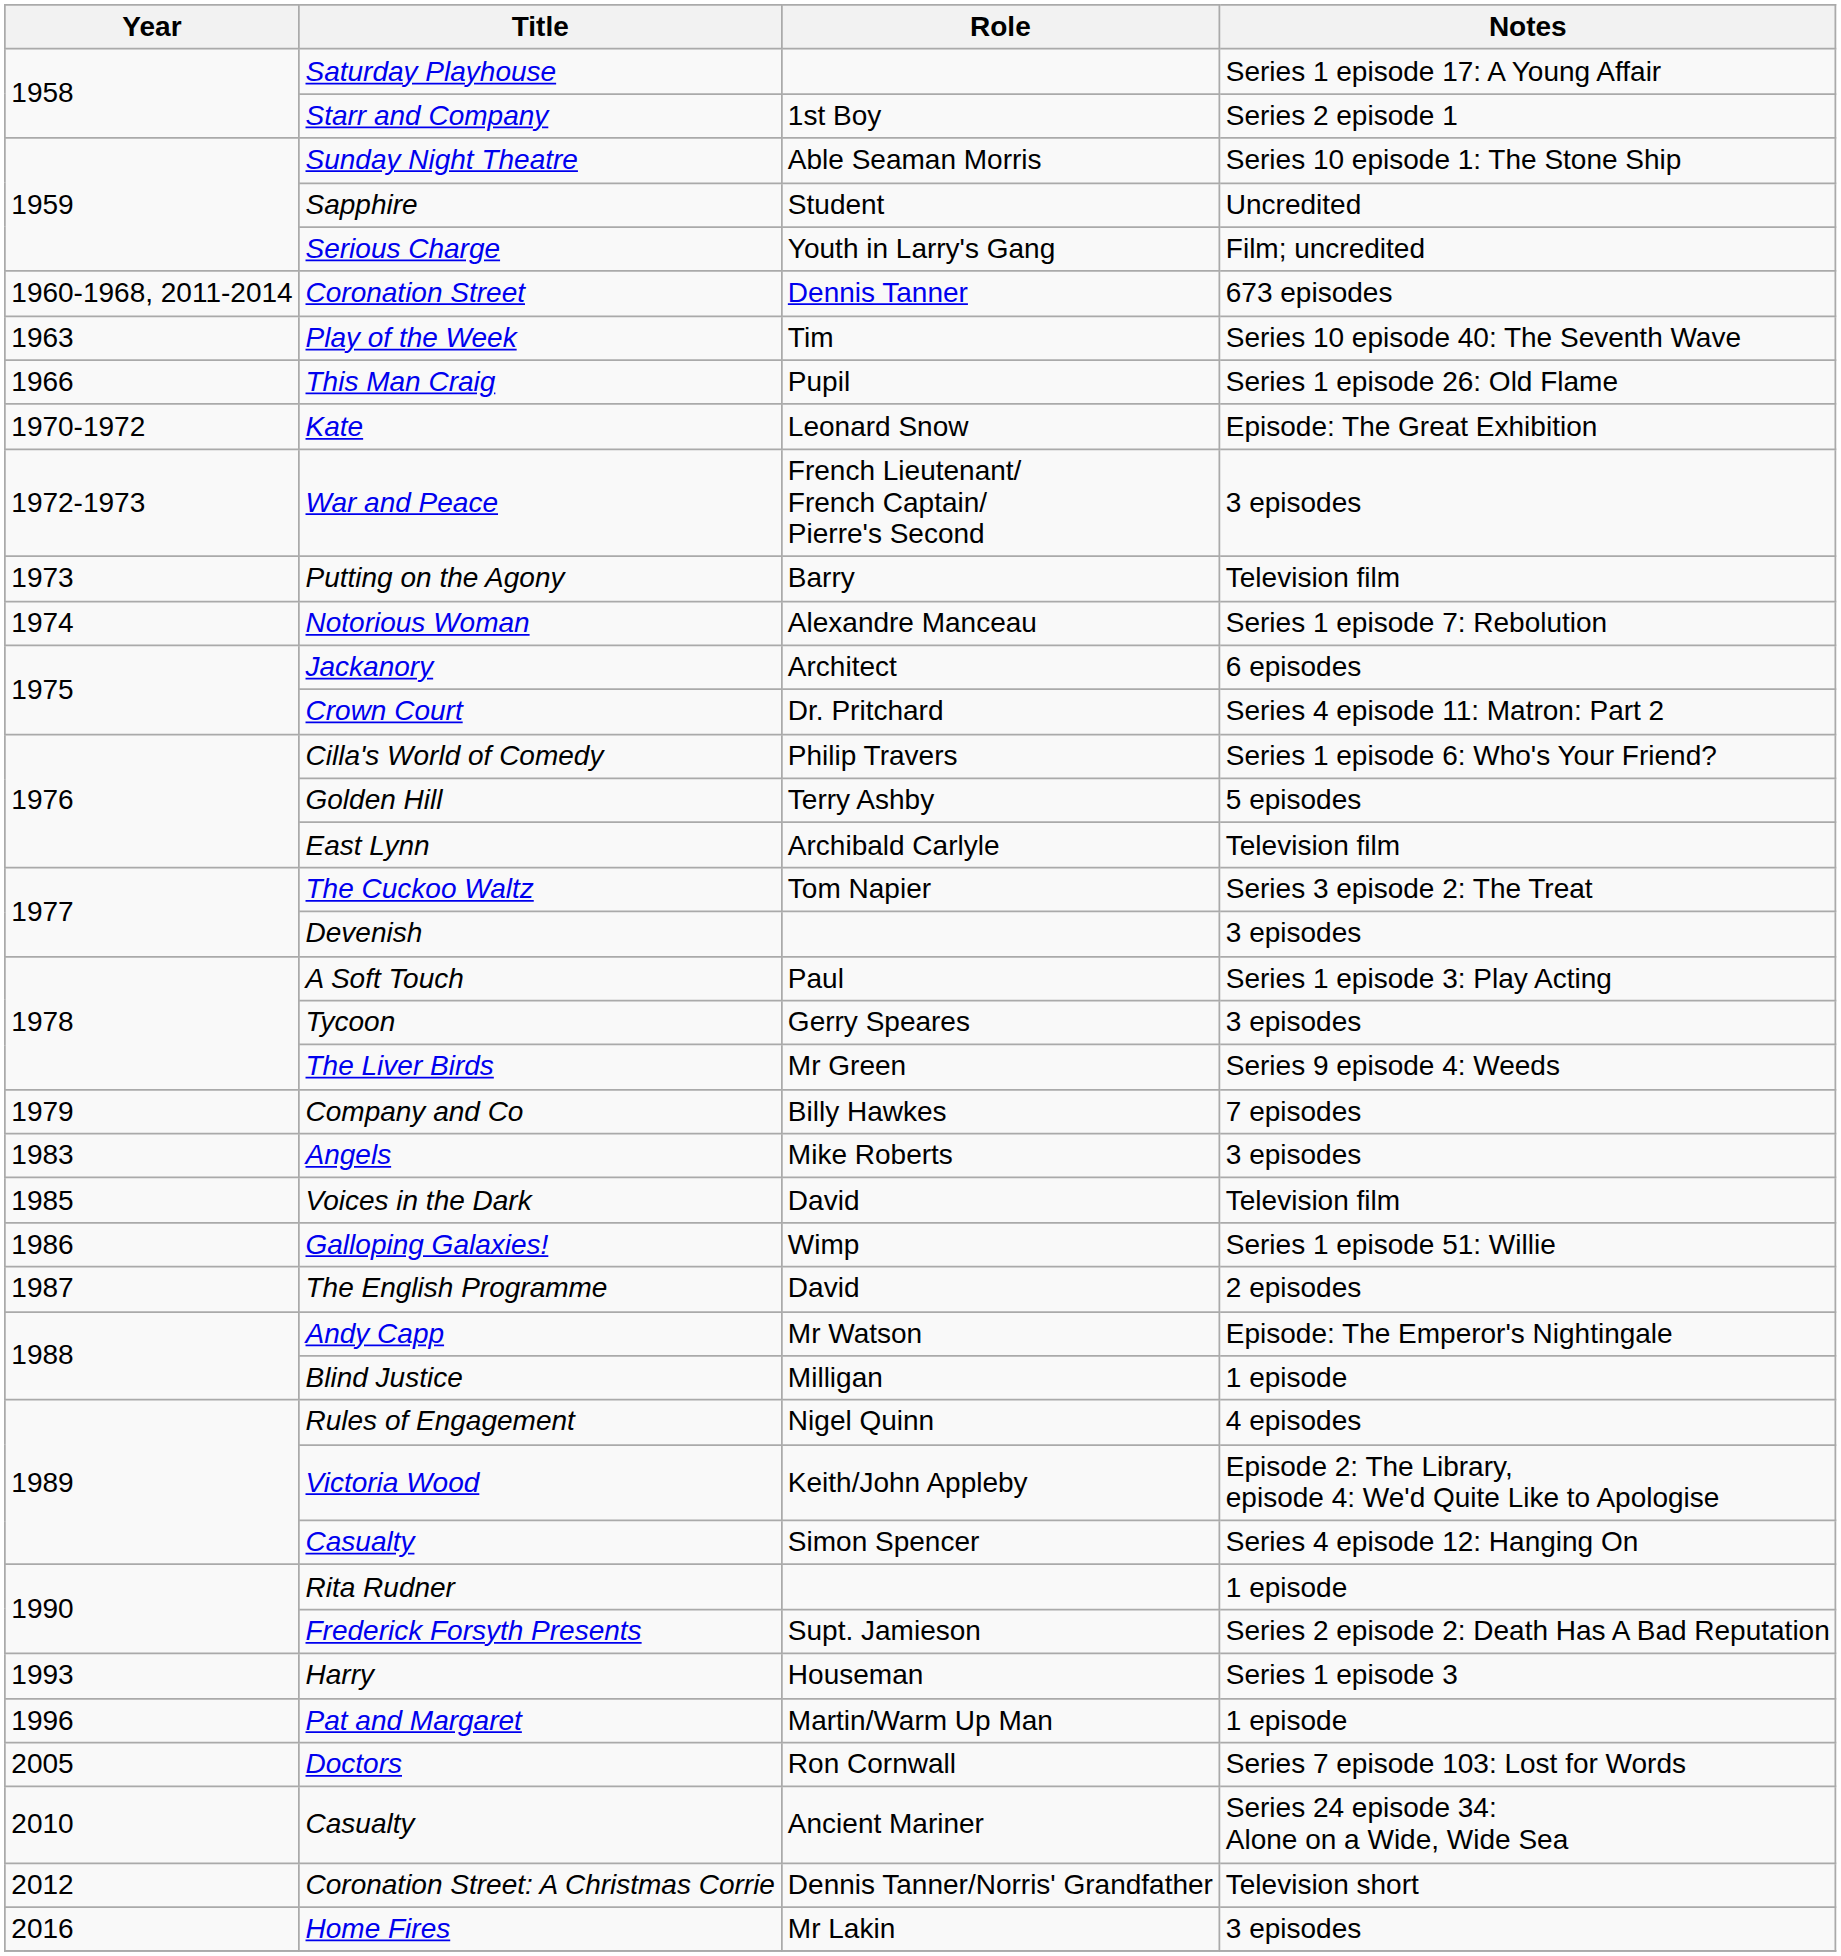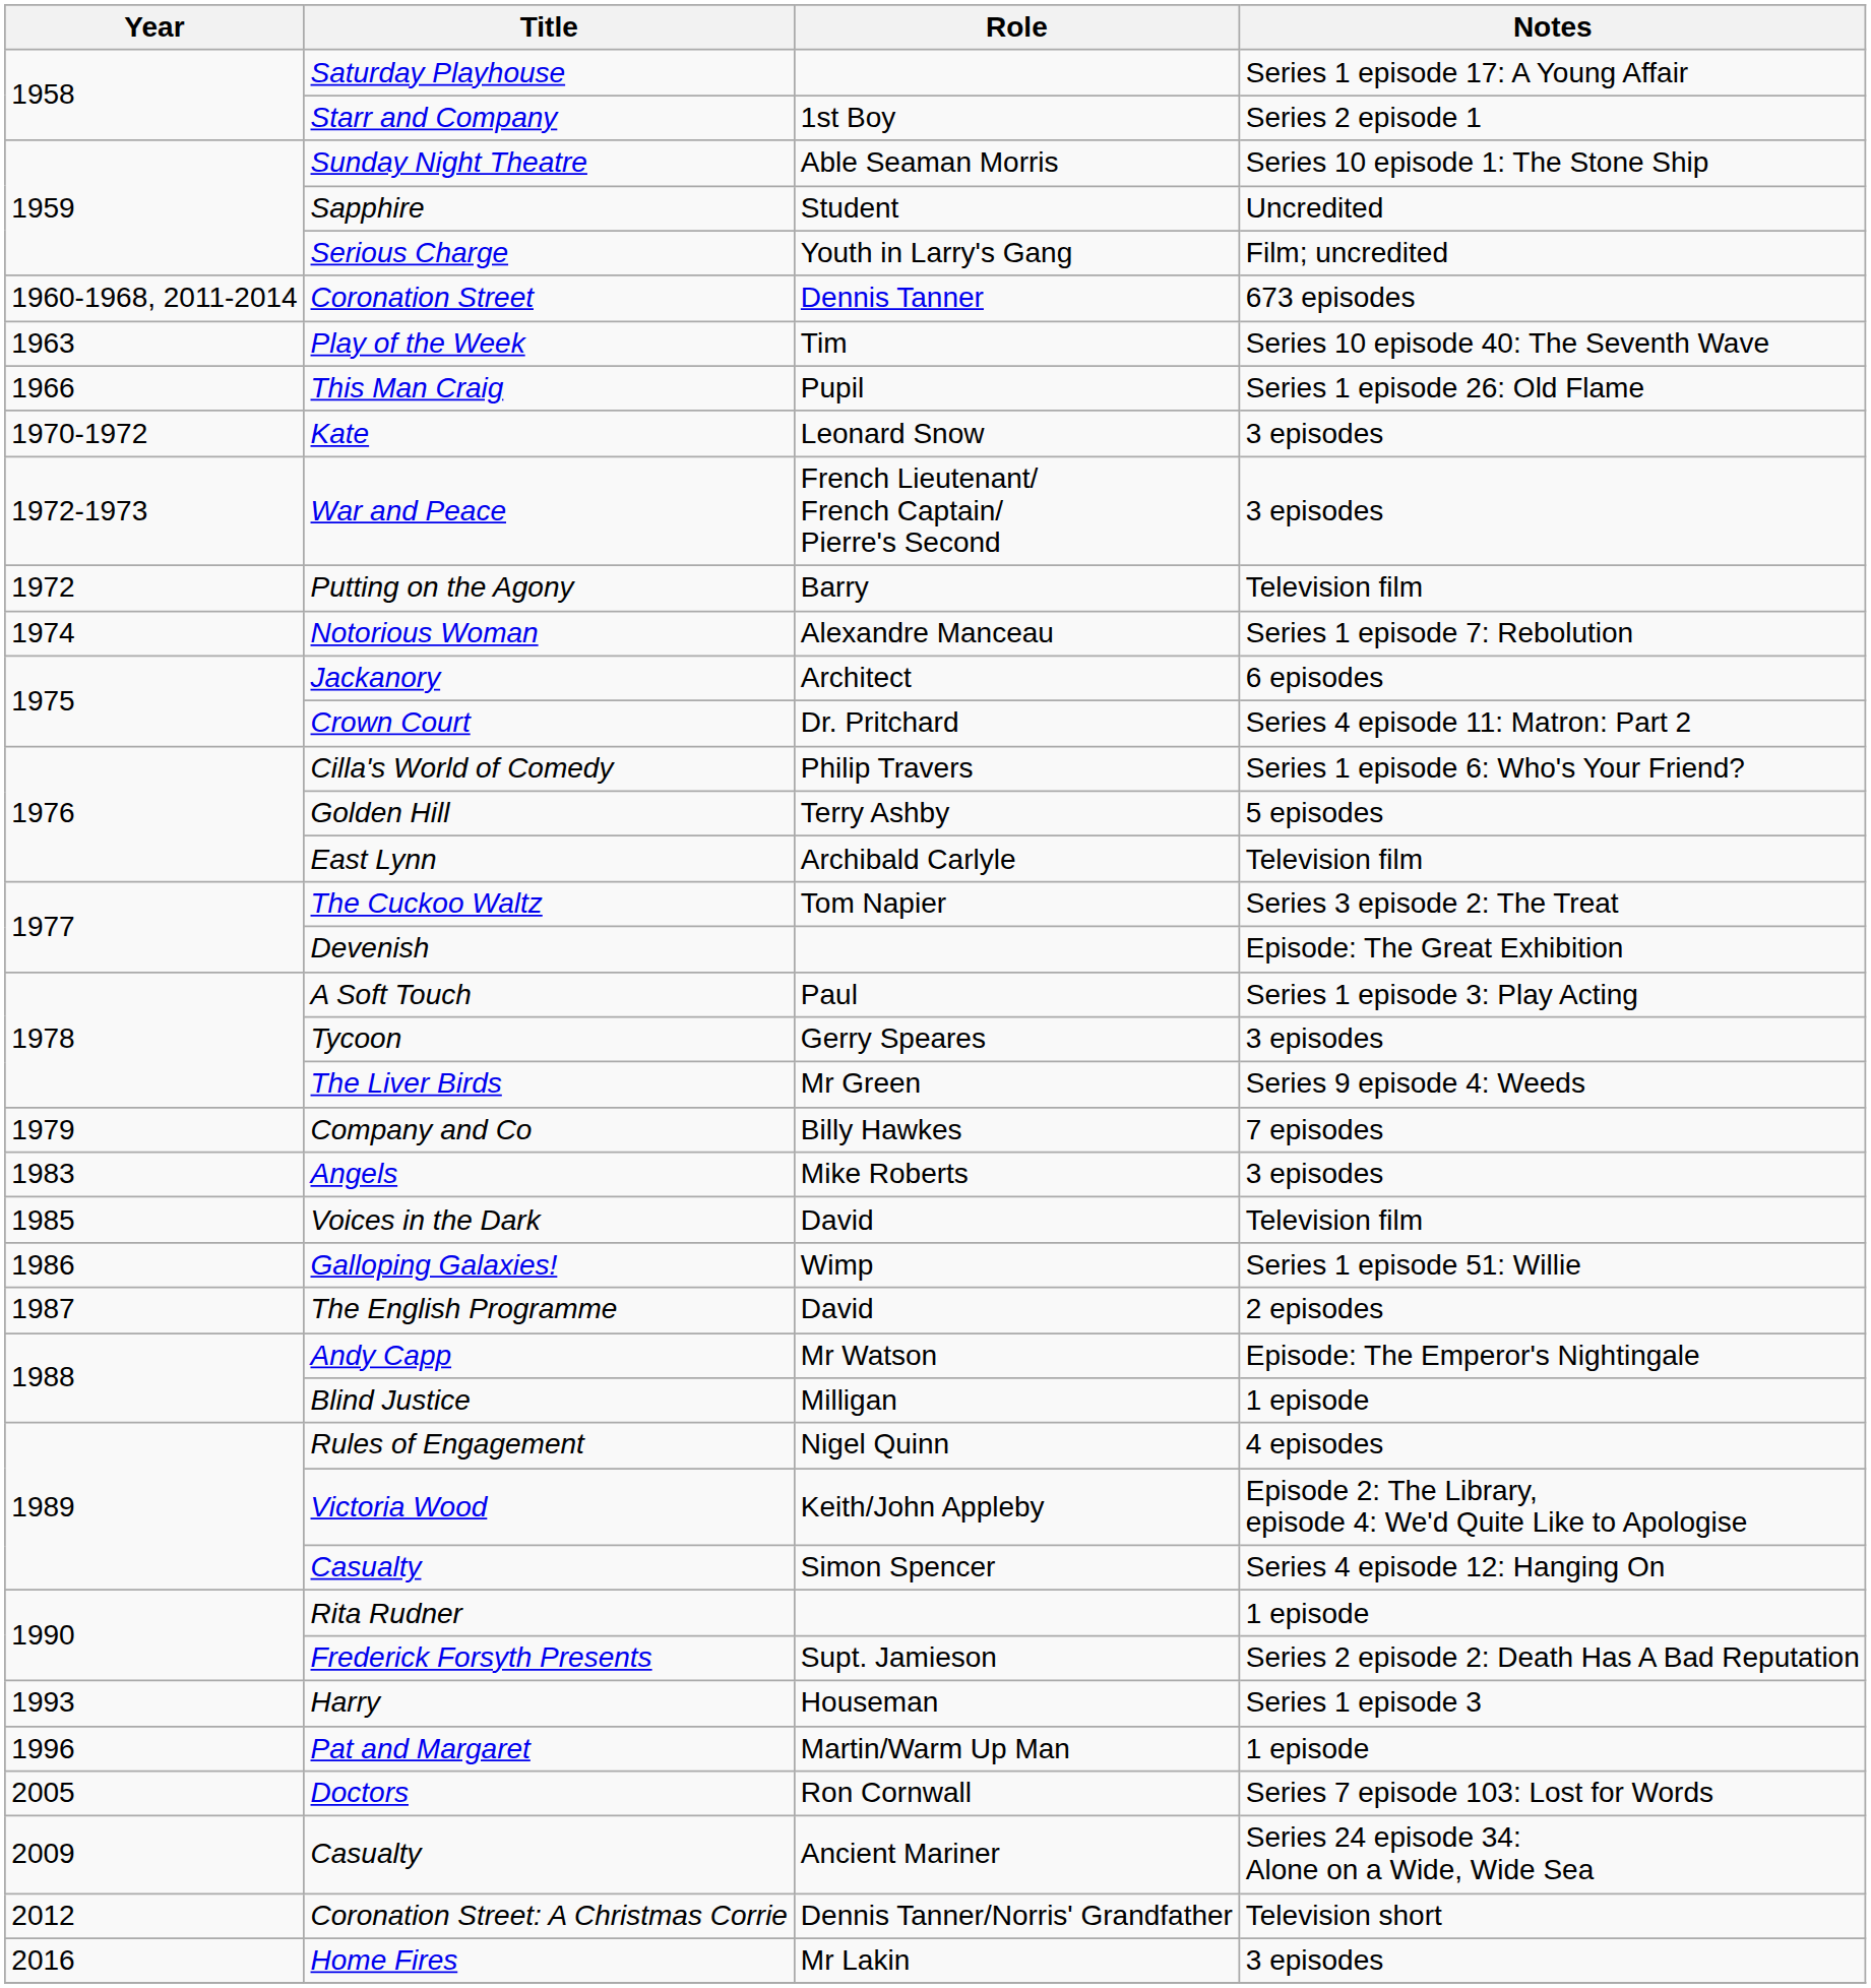 <table class="wikitable plainrowheaders sortable">
 <tr>
 <th scope="col">Year</th>
 <th scope="col">Title</th>
 <th scope="col">Role</th>
 <th class="unsortable">Notes</th>
 </tr>
 <tr>
 <td rowspan="2">1958</td>
 <td><em><a href='#'>Saturday Playhouse</a></em></td>
 <td></td>
 <td>Series 1 episode 17: A Young Affair</td>
 </tr>
 <tr>
 <td><em><a href='#'>Starr and Company</a></em></td>
 <td>1st Boy</td>
 <td>Series 2 episode 1</td>
 </tr>
 <tr>
 <td rowspan="3">1959</td>
 <td><em><a href='#'>Sunday Night Theatre</a></em></td>
 <td>Able Seaman Morris</td>
 <td>Series 10 episode 1: The Stone Ship</td>
 </tr>
 <tr>
 <td><em>Sapphire</em></td>
 <td>Student</td>
 <td>Uncredited</td>
 </tr>
 <tr>
 <td><em><a href='#'>Serious Charge</a></em></td>
 <td>Youth in Larry's Gang</td>
 <td>Film; uncredited</td>
 </tr>
 <tr>
 <td>1960-1968, 2011-2014</td>
 <td><em><a href='#'>Coronation Street</a></em></td>
 <td><a href='#'>Dennis Tanner</a></td>
 <td>673 episodes</td>
 </tr>
 <tr>
 <td>1963</td>
 <td><em><a href='#'>Play of the Week</a></em></td>
 <td>Tim</td>
 <td>Series 10 episode 40: The Seventh Wave</td>
 </tr>
 <tr>
 <td>1966</td>
 <td><em><a href='#'>This Man Craig</a></em></td>
 <td>Pupil</td>
 <td>Series 1 episode 26: Old Flame</td>
 </tr>
 <tr>
 <td>1970-1972</td>
 <td><em><a href='#'>Kate</a></em></td>
 <td>Leonard Snow</td>
-<td>Episode: The Great Exhibition</td>
+<td>3 episodes</td>
 </tr>
 <tr>
 <td>1972-1973</td>
 <td><em><a href='#'>War and Peace</a></em></td>
 <td>French Lieutenant/<br>French Captain/<br>Pierre's Second</td>
 <td>3 episodes</td>
 </tr>
 <tr>
-<td>1973</td>
+<td>1972</td>
 <td><em>Putting on the Agony</em></td>
 <td>Barry</td>
 <td>Television film</td>
 </tr>
 <tr>
 <td>1974</td>
 <td><em><a href='#'>Notorious Woman</a></em></td>
 <td>Alexandre Manceau</td>
 <td>Series 1 episode 7: Rebolution</td>
 </tr>
 <tr>
 <td rowspan="2">1975</td>
 <td><em><a href='#'>Jackanory</a></em></td>
 <td>Architect</td>
 <td>6 episodes</td>
 </tr>
 <tr>
 <td><em><a href='#'>Crown Court</a></em></td>
 <td>Dr. Pritchard</td>
 <td>Series 4 episode 11: Matron: Part 2</td>
 </tr>
 <tr>
 <td rowspan="3">1976</td>
 <td><em>Cilla's World of Comedy</em></td>
 <td>Philip Travers</td>
 <td>Series 1 episode 6: Who's Your Friend?</td>
 </tr>
 <tr>
 <td><em>Golden Hill</em></td>
 <td>Terry Ashby</td>
 <td>5 episodes</td>
 </tr>
 <tr>
 <td><em>East Lynn</em></td>
 <td>Archibald Carlyle</td>
 <td>Television film</td>
 </tr>
 <tr>
 <td rowspan="2">1977</td>
 <td><em><a href='#'>The Cuckoo Waltz</a></em></td>
 <td>Tom Napier</td>
 <td>Series 3 episode 2: The Treat</td>
 </tr>
 <tr>
 <td><em>Devenish</em></td>
 <td></td>
-<td>3 episodes</td>
+<td>Episode: The Great Exhibition</td>
 </tr>
 <tr>
 <td rowspan="3">1978</td>
 <td><em>A Soft Touch</em></td>
 <td>Paul</td>
 <td>Series 1 episode 3: Play Acting</td>
 </tr>
 <tr>
 <td><em>Tycoon</em></td>
 <td>Gerry Speares</td>
 <td>3 episodes</td>
 </tr>
 <tr>
 <td><em><a href='#'>The Liver Birds</a></em></td>
 <td>Mr Green</td>
 <td>Series 9 episode 4: Weeds</td>
 </tr>
 <tr>
 <td>1979</td>
 <td><em>Company and Co</em></td>
 <td>Billy Hawkes</td>
 <td>7 episodes</td>
 </tr>
 <tr>
 <td>1983</td>
 <td><em><a href='#'>Angels</a></em></td>
 <td>Mike Roberts</td>
 <td>3 episodes</td>
 </tr>
 <tr>
 <td>1985</td>
 <td><em>Voices in the Dark</em></td>
 <td>David</td>
 <td>Television film</td>
 </tr>
 <tr>
 <td>1986</td>
 <td><em><a href='#'>Galloping Galaxies!</a></em></td>
 <td>Wimp</td>
 <td>Series 1 episode 51: Willie</td>
 </tr>
 <tr>
 <td>1987</td>
 <td><em>The English Programme</em></td>
 <td>David</td>
 <td>2 episodes</td>
 </tr>
 <tr>
 <td rowspan="2">1988</td>
 <td><em><a href='#'>Andy Capp</a></em></td>
 <td>Mr Watson</td>
 <td>Episode: The Emperor's Nightingale</td>
 </tr>
 <tr>
 <td><em>Blind Justice</em></td>
 <td>Milligan</td>
 <td>1 episode</td>
 </tr>
 <tr>
 <td rowspan="3">1989</td>
 <td><em>Rules of Engagement</em></td>
 <td>Nigel Quinn</td>
 <td>4 episodes</td>
 </tr>
 <tr>
 <td><em><a href='#'>Victoria Wood</a></em></td>
 <td>Keith/John Appleby</td>
 <td>Episode 2: The Library,<br>episode 4: We'd Quite Like to Apologise</td>
 </tr>
 <tr>
 <td><em><a href='#'>Casualty</a></em></td>
 <td>Simon Spencer</td>
 <td>Series 4 episode 12: Hanging On</td>
 </tr>
 <tr>
 <td rowspan="2">1990</td>
 <td><em>Rita Rudner</em></td>
 <td></td>
 <td>1 episode</td>
 </tr>
 <tr>
 <td><em><a href='#'>Frederick Forsyth Presents</a></em></td>
 <td>Supt. Jamieson</td>
 <td>Series 2 episode 2: Death Has A Bad Reputation</td>
 </tr>
 <tr>
 <td>1993</td>
 <td><em>Harry</em></td>
 <td>Houseman</td>
 <td>Series 1 episode 3</td>
 </tr>
 <tr>
 <td>1996</td>
 <td><em><a href='#'>Pat and Margaret</a></em></td>
 <td>Martin/Warm Up Man</td>
 <td>1 episode</td>
 </tr>
 <tr>
 <td>2005</td>
 <td><em><a href='#'>Doctors</a></em></td>
 <td>Ron Cornwall</td>
 <td>Series 7 episode 103: Lost for Words</td>
 </tr>
 <tr>
-<td>2010</td>
+<td>2009</td>
 <td><em>Casualty</em></td>
 <td>Ancient Mariner</td>
 <td>Series 24 episode 34:<br>Alone on a Wide, Wide Sea</td>
 </tr>
 <tr>
 <td>2012</td>
 <td><em>Coronation Street: A Christmas Corrie</em></td>
 <td>Dennis Tanner/Norris' Grandfather</td>
 <td>Television short</td>
 </tr>
 <tr>
 <td>2016</td>
 <td><em><a href='#'>Home Fires</a></em></td>
 <td>Mr Lakin</td>
 <td>3 episodes</td>
 </tr>
 <tr>
 </tr>
 </table>
